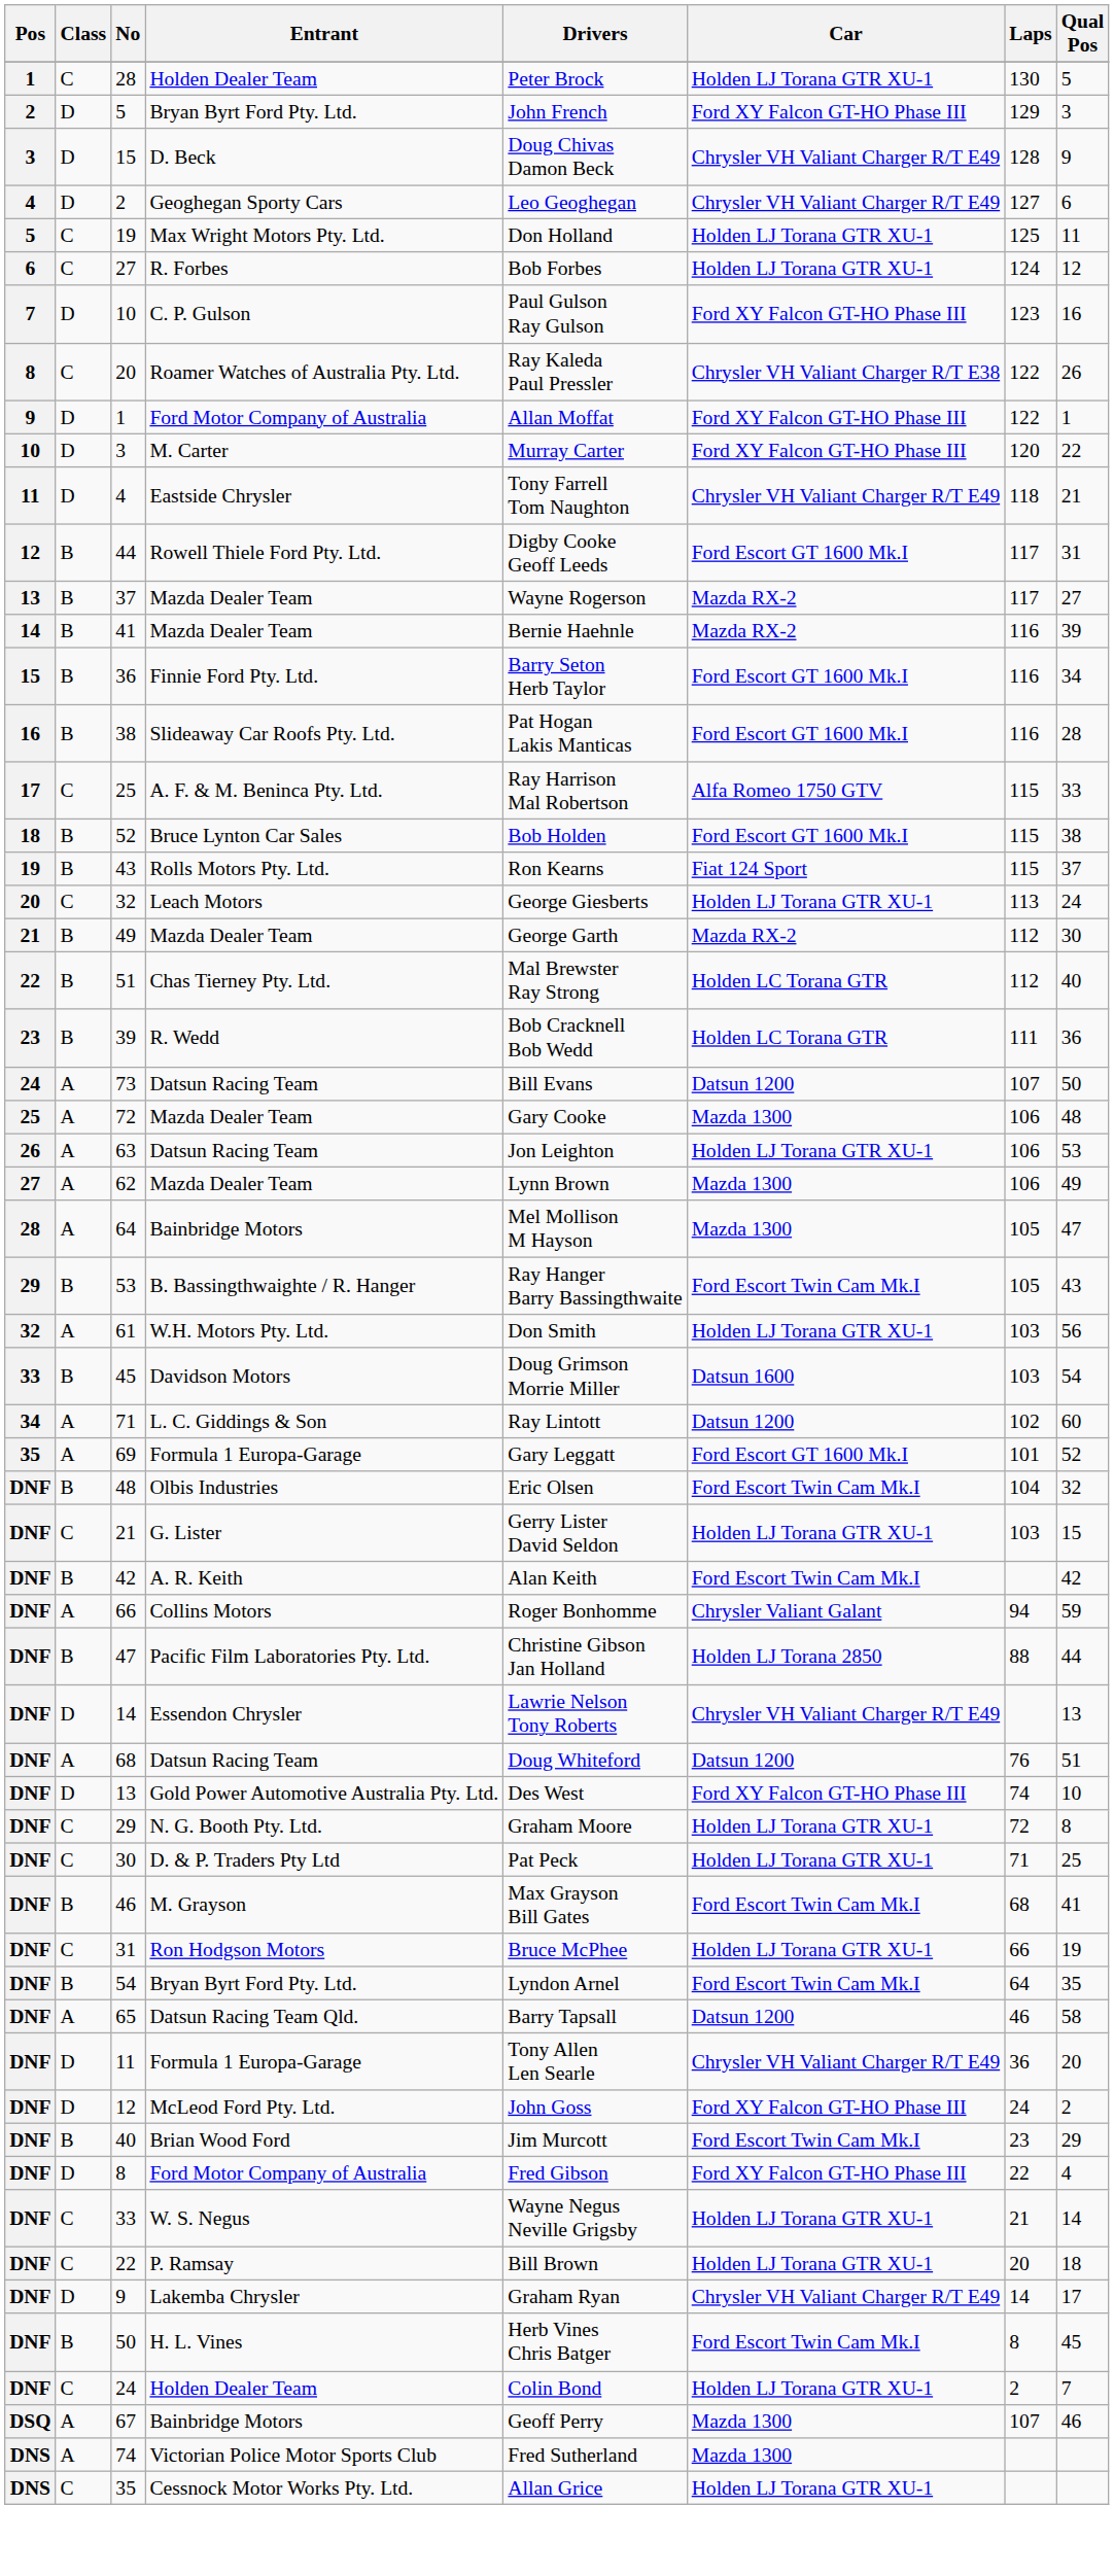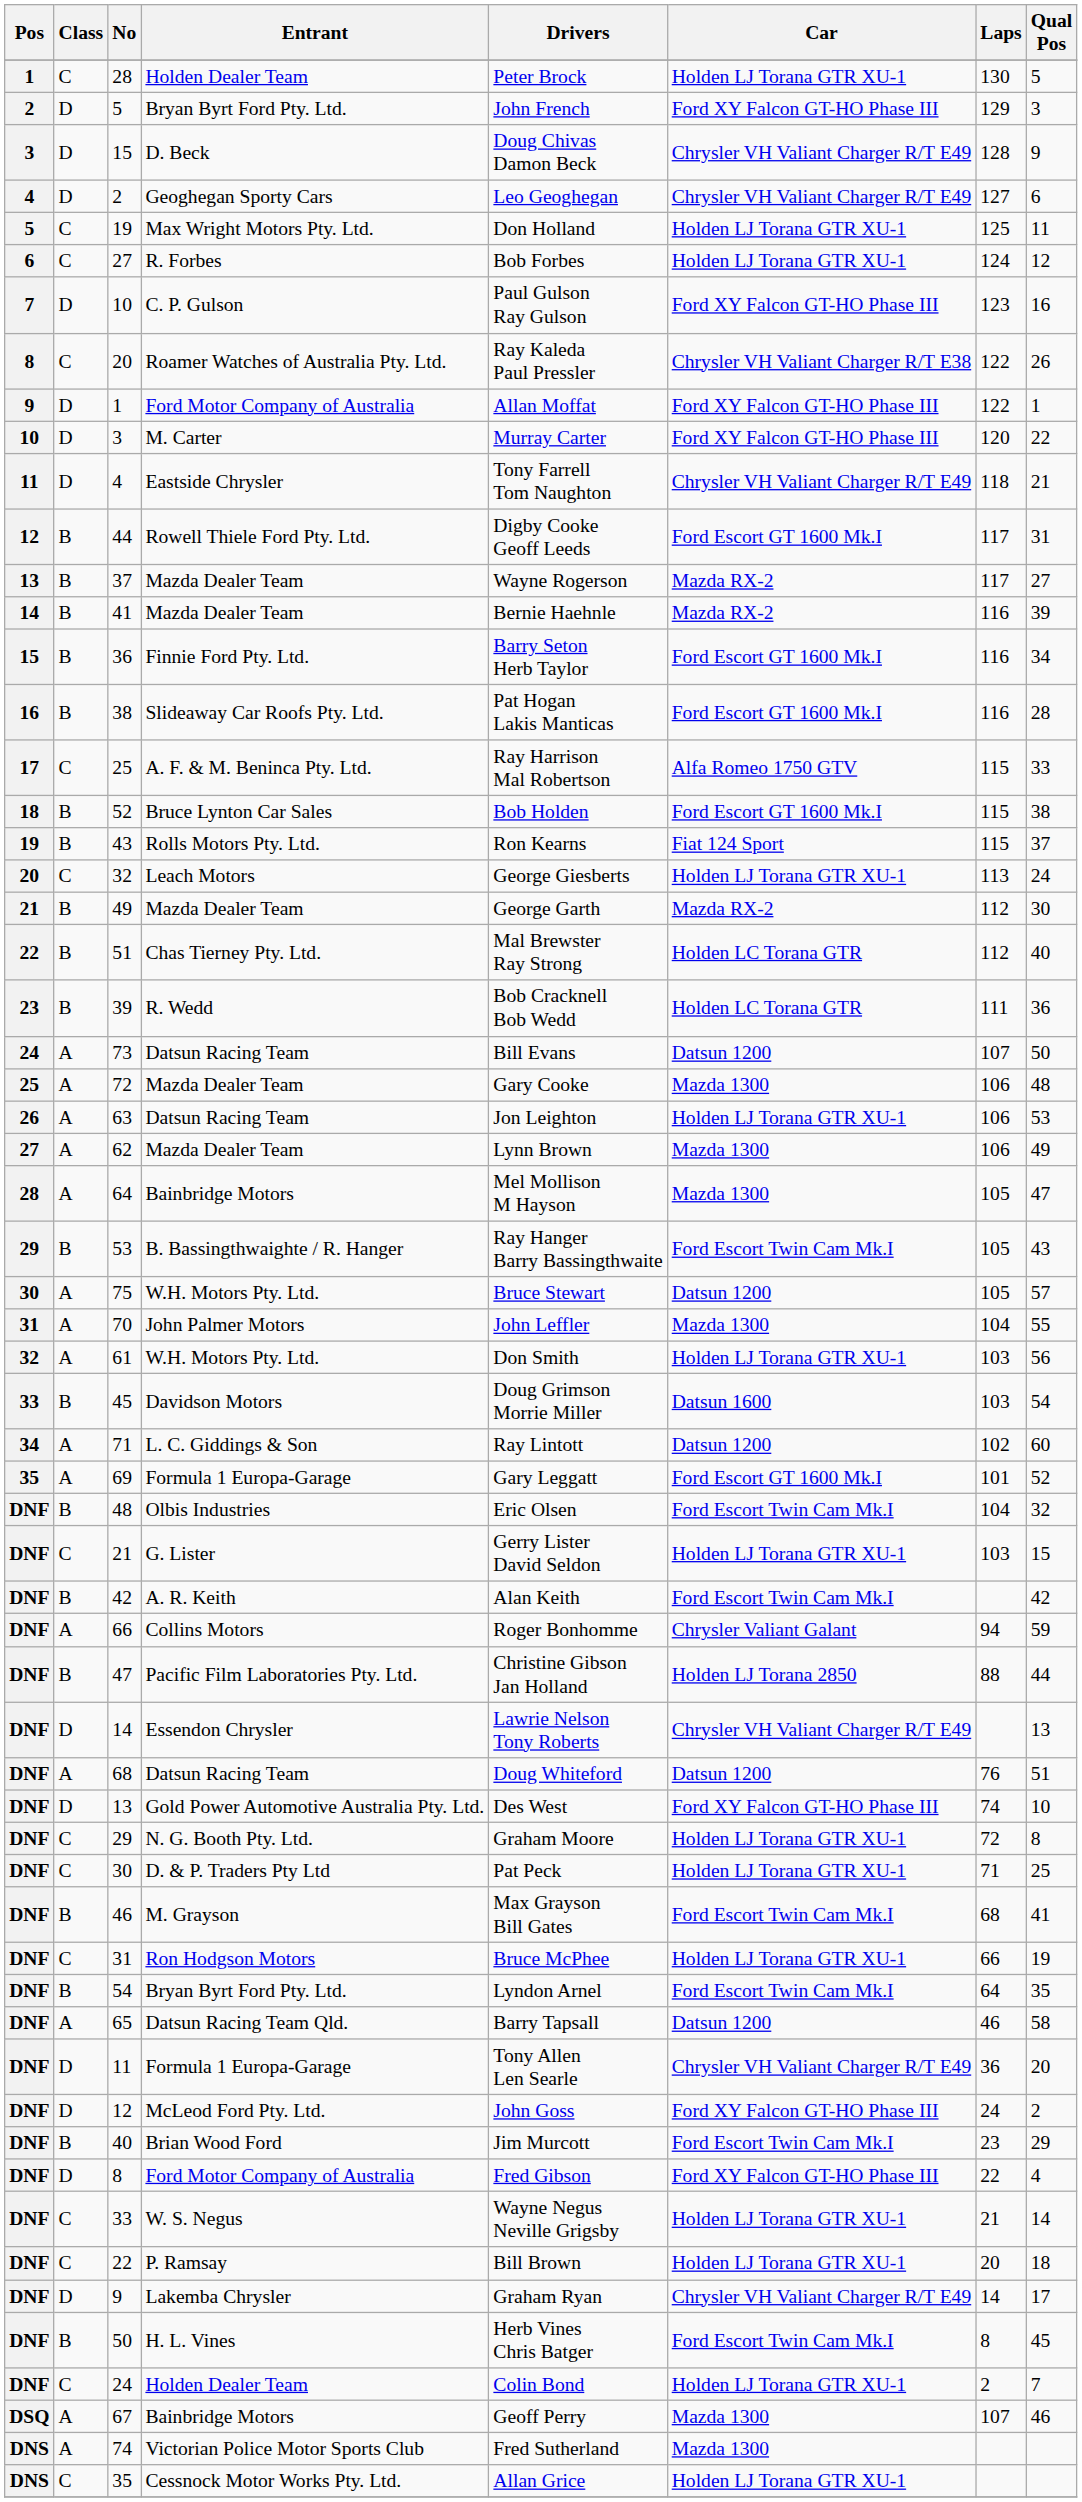 <table class="wikitable sortable" style="font-size: 95%;">
 <tr>
 <th>Pos</th>
 <th>Class</th>
 <th>No</th>
 <th>Entrant</th>
 <th>Drivers</th>
 <th>Car</th>
 <th>Laps</th>
 <th>Qual<br>Pos</th>
 </tr>
 <tr>
 </tr>
 <tr>
 <th>1</th>
 <td>C</td>
 <td>28</td>
 <td><a href='#'>Holden Dealer Team</a></td>
 <td> <a href='#'>Peter Brock</a></td>
 <td><a href='#'>Holden LJ Torana GTR XU-1</a></td>
 <td>130</td>
 <td>5</td>
 </tr>
 <tr>
 <th>2</th>
 <td>D</td>
 <td>5</td>
 <td>Bryan Byrt Ford Pty. Ltd.</td>
 <td> <a href='#'>John French</a></td>
 <td><a href='#'>Ford XY Falcon GT-HO Phase III</a></td>
 <td>129</td>
 <td>3</td>
 </tr>
 <tr>
 <th>3</th>
 <td>D</td>
 <td>15</td>
 <td>D. Beck</td>
 <td> <a href='#'>Doug Chivas</a><br> Damon Beck</td>
 <td><a href='#'>Chrysler VH Valiant Charger R/T E49</a></td>
 <td>128</td>
 <td>9</td>
 </tr>
 <tr>
 <th>4</th>
 <td>D</td>
 <td>2</td>
 <td>Geoghegan Sporty Cars</td>
 <td> <a href='#'>Leo Geoghegan</a></td>
 <td><a href='#'>Chrysler VH Valiant Charger R/T E49</a></td>
 <td>127</td>
 <td>6</td>
 </tr>
 <tr>
 <th>5</th>
 <td>C</td>
 <td>19</td>
 <td>Max Wright Motors Pty. Ltd.</td>
 <td> Don Holland</td>
 <td><a href='#'>Holden LJ Torana GTR XU-1</a></td>
 <td>125</td>
 <td>11</td>
 </tr>
 <tr>
 <th>6</th>
 <td>C</td>
 <td>27</td>
 <td>R. Forbes</td>
 <td> Bob Forbes</td>
 <td><a href='#'>Holden LJ Torana GTR XU-1</a></td>
 <td>124</td>
 <td>12</td>
 </tr>
 <tr>
 <th>7</th>
 <td>D</td>
 <td>10</td>
 <td>C. P. Gulson</td>
 <td> Paul Gulson<br> Ray Gulson</td>
 <td><a href='#'>Ford XY Falcon GT-HO Phase III</a></td>
 <td>123</td>
 <td>16</td>
 </tr>
 <tr>
 <th>8</th>
 <td>C</td>
 <td>20</td>
 <td>Roamer Watches of Australia Pty. Ltd.</td>
 <td> Ray Kaleda<br> Paul Pressler</td>
 <td><a href='#'>Chrysler VH Valiant Charger R/T E38</a></td>
 <td>122</td>
 <td>26</td>
 </tr>
 <tr>
 <th>9</th>
 <td>D</td>
 <td>1</td>
 <td><a href='#'>Ford Motor Company of Australia</a></td>
 <td> <a href='#'>Allan Moffat</a></td>
 <td><a href='#'>Ford XY Falcon GT-HO Phase III</a></td>
 <td>122</td>
 <td>1</td>
 </tr>
 <tr>
 <th>10</th>
 <td>D</td>
 <td>3</td>
 <td>M. Carter</td>
 <td> <a href='#'>Murray Carter</a></td>
 <td><a href='#'>Ford XY Falcon GT-HO Phase III</a></td>
 <td>120</td>
 <td>22</td>
 </tr>
 <tr>
 <th>11</th>
 <td>D</td>
 <td>4</td>
 <td>Eastside Chrysler</td>
 <td> Tony Farrell<br> Tom Naughton</td>
 <td><a href='#'>Chrysler VH Valiant Charger R/T E49</a></td>
 <td>118</td>
 <td>21</td>
 </tr>
 <tr>
 <th>12</th>
 <td>B</td>
 <td>44</td>
 <td>Rowell Thiele Ford Pty. Ltd.</td>
 <td> Digby Cooke<br> Geoff Leeds</td>
 <td><a href='#'>Ford Escort GT 1600 Mk.I</a></td>
 <td>117</td>
 <td>31</td>
 </tr>
 <tr>
 <th>13</th>
 <td>B</td>
 <td>37</td>
 <td>Mazda Dealer Team</td>
 <td> Wayne Rogerson</td>
 <td><a href='#'>Mazda RX-2</a></td>
 <td>117</td>
 <td>27</td>
 </tr>
 <tr>
 <th>14</th>
 <td>B</td>
 <td>41</td>
 <td>Mazda Dealer Team</td>
 <td> Bernie Haehnle</td>
 <td><a href='#'>Mazda RX-2</a></td>
 <td>116</td>
 <td>39</td>
 </tr>
 <tr>
 <th>15</th>
 <td>B</td>
 <td>36</td>
 <td>Finnie Ford Pty. Ltd.</td>
 <td> <a href='#'>Barry Seton</a><br> Herb Taylor</td>
 <td><a href='#'>Ford Escort GT 1600 Mk.I</a></td>
 <td>116</td>
 <td>34</td>
 </tr>
 <tr>
 <th>16</th>
 <td>B</td>
 <td>38</td>
 <td>Slideaway Car Roofs Pty. Ltd.</td>
 <td> Pat Hogan<br> Lakis Manticas</td>
 <td><a href='#'>Ford Escort GT 1600 Mk.I</a></td>
 <td>116</td>
 <td>28</td>
 </tr>
 <tr>
 <th>17</th>
 <td>C</td>
 <td>25</td>
 <td>A. F. & M. Beninca Pty. Ltd.</td>
 <td> Ray Harrison<br> Mal Robertson</td>
 <td><a href='#'>Alfa Romeo 1750 GTV</a></td>
 <td>115</td>
 <td>33</td>
 </tr>
 <tr>
 <th>18</th>
 <td>B</td>
 <td>52</td>
 <td>Bruce Lynton Car Sales</td>
 <td> <a href='#'>Bob Holden</a></td>
 <td><a href='#'>Ford Escort GT 1600 Mk.I</a></td>
 <td>115</td>
 <td>38</td>
 </tr>
 <tr>
 <th>19</th>
 <td>B</td>
 <td>43</td>
 <td>Rolls Motors Pty. Ltd.</td>
 <td> Ron Kearns</td>
 <td><a href='#'>Fiat 124 Sport</a></td>
 <td>115</td>
 <td>37</td>
 </tr>
 <tr>
 <th>20</th>
 <td>C</td>
 <td>32</td>
 <td>Leach Motors</td>
 <td> George Giesberts</td>
 <td><a href='#'>Holden LJ Torana GTR XU-1</a></td>
 <td>113</td>
 <td>24</td>
 </tr>
 <tr>
 <th>21</th>
 <td>B</td>
 <td>49</td>
 <td>Mazda Dealer Team</td>
 <td> George Garth</td>
 <td><a href='#'>Mazda RX-2</a></td>
 <td>112</td>
 <td>30</td>
 </tr>
 <tr>
 <th>22</th>
 <td>B</td>
 <td>51</td>
 <td>Chas Tierney Pty. Ltd.</td>
 <td> Mal Brewster<br> Ray Strong</td>
 <td><a href='#'>Holden LC Torana GTR</a></td>
 <td>112</td>
 <td>40</td>
 </tr>
 <tr>
 <th>23</th>
 <td>B</td>
 <td>39</td>
 <td>R. Wedd</td>
 <td> Bob Cracknell<br> Bob Wedd</td>
 <td><a href='#'>Holden LC Torana GTR</a></td>
 <td>111</td>
 <td>36</td>
 </tr>
 <tr>
 <th>24</th>
 <td>A</td>
 <td>73</td>
 <td>Datsun Racing Team</td>
 <td> Bill Evans</td>
 <td><a href='#'>Datsun 1200</a></td>
 <td>107</td>
 <td>50</td>
 </tr>
 <tr>
 <th>25</th>
 <td>A</td>
 <td>72</td>
 <td>Mazda Dealer Team</td>
 <td> Gary Cooke</td>
 <td><a href='#'>Mazda 1300</a></td>
 <td>106</td>
 <td>48</td>
 </tr>
 <tr>
 <th>26</th>
 <td>A</td>
 <td>63</td>
 <td>Datsun Racing Team</td>
 <td> Jon Leighton</td>
 <td><a href='#'>Holden LJ Torana GTR XU-1</a></td>
 <td>106</td>
 <td>53</td>
 </tr>
 <tr>
 <th>27</th>
 <td>A</td>
 <td>62</td>
 <td>Mazda Dealer Team</td>
 <td> Lynn Brown</td>
 <td><a href='#'>Mazda 1300</a></td>
 <td>106</td>
 <td>49</td>
 </tr>
 <tr>
 <th>28</th>
 <td>A</td>
 <td>64</td>
 <td>Bainbridge Motors</td>
 <td> Mel Mollison<br> M Hayson</td>
 <td><a href='#'>Mazda 1300</a></td>
 <td>105</td>
 <td>47</td>
 </tr>
 <tr>
 <th>29</th>
 <td>B</td>
 <td>53</td>
 <td>B. Bassingthwaighte / R. Hanger</td>
 <td> Ray Hanger<br> Barry Bassingthwaite</td>
 <td><a href='#'>Ford Escort Twin Cam Mk.I</a></td>
 <td>105</td>
 <td>43</td>
 </tr>
 <tr>
+<th>30</th>
+<td>A</td>
+<td>75</td>
+<td>W.H. Motors Pty. Ltd.</td>
+<td> <a href='#'>Bruce Stewart</a></td>
+<td><a href='#'>Datsun 1200</a></td>
+<td>105</td>
+<td>57</td>
+</tr>
+<tr>
+<th>31</th>
+<td>A</td>
+<td>70</td>
+<td>John Palmer Motors</td>
+<td> <a href='#'>John Leffler</a></td>
+<td><a href='#'>Mazda 1300</a></td>
+<td>104</td>
+<td>55</td>
+</tr>
+<tr>
 <th>32</th>
 <td>A</td>
 <td>61</td>
 <td>W.H. Motors Pty. Ltd.</td>
 <td> Don Smith</td>
 <td><a href='#'>Holden LJ Torana GTR XU-1</a></td>
 <td>103</td>
 <td>56</td>
 </tr>
 <tr>
 <th>33</th>
 <td>B</td>
 <td>45</td>
 <td>Davidson Motors</td>
 <td> Doug Grimson<br> Morrie Miller</td>
 <td><a href='#'>Datsun 1600</a></td>
 <td>103</td>
 <td>54</td>
 </tr>
 <tr>
 <th>34</th>
 <td>A</td>
 <td>71</td>
 <td>L. C. Giddings & Son</td>
 <td> Ray Lintott</td>
 <td><a href='#'>Datsun 1200</a></td>
 <td>102</td>
 <td>60</td>
 </tr>
 <tr>
 <th>35</th>
 <td>A</td>
 <td>69</td>
 <td>Formula 1 Europa-Garage</td>
 <td> Gary Leggatt</td>
 <td><a href='#'>Ford Escort GT 1600 Mk.I</a></td>
 <td>101</td>
 <td>52</td>
 </tr>
 <tr>
 <th>DNF</th>
 <td>B</td>
 <td>48</td>
 <td>Olbis Industries</td>
 <td> Eric Olsen</td>
 <td><a href='#'>Ford Escort Twin Cam Mk.I</a></td>
 <td>104</td>
 <td>32</td>
 </tr>
 <tr>
 <th>DNF</th>
 <td>C</td>
 <td>21</td>
 <td>G. Lister</td>
 <td> Gerry Lister<br> David Seldon</td>
 <td><a href='#'>Holden LJ Torana GTR XU-1</a></td>
 <td>103</td>
 <td>15</td>
 </tr>
 <tr>
 <th>DNF</th>
 <td>B</td>
 <td>42</td>
 <td>A. R. Keith</td>
 <td> Alan Keith</td>
 <td><a href='#'>Ford Escort Twin Cam Mk.I</a></td>
 <td></td>
 <td>42</td>
 </tr>
 <tr>
 <th>DNF</th>
 <td>A</td>
 <td>66</td>
 <td>Collins Motors</td>
 <td> Roger Bonhomme</td>
 <td><a href='#'>Chrysler Valiant Galant</a></td>
 <td>94</td>
 <td>59</td>
 </tr>
 <tr>
 <th>DNF</th>
 <td>B</td>
 <td>47</td>
 <td>Pacific Film Laboratories Pty. Ltd.</td>
 <td> Christine Gibson<br> Jan Holland</td>
 <td><a href='#'>Holden LJ Torana 2850</a></td>
 <td>88</td>
 <td>44</td>
 </tr>
 <tr>
 <th>DNF</th>
 <td>D</td>
 <td>14</td>
 <td>Essendon Chrysler</td>
 <td> <a href='#'>Lawrie Nelson</a><br> <a href='#'>Tony Roberts</a></td>
 <td><a href='#'>Chrysler VH Valiant Charger R/T E49</a></td>
 <td></td>
 <td>13</td>
 </tr>
 <tr>
 <th>DNF</th>
 <td>A</td>
 <td>68</td>
 <td>Datsun Racing Team</td>
 <td> <a href='#'>Doug Whiteford</a></td>
 <td><a href='#'>Datsun 1200</a></td>
 <td>76</td>
 <td>51</td>
 </tr>
 <tr>
 <th>DNF</th>
 <td>D</td>
 <td>13</td>
 <td>Gold Power Automotive Australia Pty. Ltd.</td>
 <td> Des West</td>
 <td><a href='#'>Ford XY Falcon GT-HO Phase III</a></td>
 <td>74</td>
 <td>10</td>
 </tr>
 <tr>
 <th>DNF</th>
 <td>C</td>
 <td>29</td>
 <td>N. G. Booth Pty. Ltd.</td>
 <td> Graham Moore</td>
 <td><a href='#'>Holden LJ Torana GTR XU-1</a></td>
 <td>72</td>
 <td>8</td>
 </tr>
 <tr>
 <th>DNF</th>
 <td>C</td>
 <td>30</td>
 <td>D. & P. Traders Pty Ltd</td>
 <td> Pat Peck</td>
 <td><a href='#'>Holden LJ Torana GTR XU-1</a></td>
 <td>71</td>
 <td>25</td>
 </tr>
 <tr>
 <th>DNF</th>
 <td>B</td>
 <td>46</td>
 <td>M. Grayson</td>
 <td> Max Grayson<br> Bill Gates</td>
 <td><a href='#'>Ford Escort Twin Cam Mk.I</a></td>
 <td>68</td>
 <td>41</td>
 </tr>
 <tr>
 <th>DNF</th>
 <td>C</td>
 <td>31</td>
 <td><a href='#'>Ron Hodgson Motors</a></td>
 <td> <a href='#'>Bruce McPhee</a></td>
 <td><a href='#'>Holden LJ Torana GTR XU-1</a></td>
 <td>66</td>
 <td>19</td>
 </tr>
 <tr>
 <th>DNF</th>
 <td>B</td>
 <td>54</td>
 <td>Bryan Byrt Ford Pty. Ltd.</td>
 <td> Lyndon Arnel</td>
 <td><a href='#'>Ford Escort Twin Cam Mk.I</a></td>
 <td>64</td>
 <td>35</td>
 </tr>
 <tr>
 <th>DNF</th>
 <td>A</td>
 <td>65</td>
 <td>Datsun Racing Team Qld.</td>
 <td> Barry Tapsall</td>
 <td><a href='#'>Datsun 1200</a></td>
 <td>46</td>
 <td>58</td>
 </tr>
 <tr>
 <th>DNF</th>
 <td>D</td>
 <td>11</td>
 <td>Formula 1 Europa-Garage</td>
 <td> Tony Allen<br> Len Searle</td>
 <td><a href='#'>Chrysler VH Valiant Charger R/T E49</a></td>
 <td>36</td>
 <td>20</td>
 </tr>
 <tr>
 <th>DNF</th>
 <td>D</td>
 <td>12</td>
 <td>McLeod Ford Pty. Ltd.</td>
 <td> <a href='#'>John Goss</a></td>
 <td><a href='#'>Ford XY Falcon GT-HO Phase III</a></td>
 <td>24</td>
 <td>2</td>
 </tr>
 <tr>
 <th>DNF</th>
 <td>B</td>
 <td>40</td>
 <td>Brian Wood Ford</td>
 <td> Jim Murcott</td>
 <td><a href='#'>Ford Escort Twin Cam Mk.I</a></td>
 <td>23</td>
 <td>29</td>
 </tr>
 <tr>
 <th>DNF</th>
 <td>D</td>
 <td>8</td>
 <td><a href='#'>Ford Motor Company of Australia</a></td>
 <td> <a href='#'>Fred Gibson</a></td>
 <td><a href='#'>Ford XY Falcon GT-HO Phase III</a></td>
 <td>22</td>
 <td>4</td>
 </tr>
 <tr>
 <th>DNF</th>
 <td>C</td>
 <td>33</td>
 <td>W. S. Negus</td>
 <td> Wayne Negus<br> Neville Grigsby</td>
 <td><a href='#'>Holden LJ Torana GTR XU-1</a></td>
 <td>21</td>
 <td>14</td>
 </tr>
 <tr>
 <th>DNF</th>
 <td>C</td>
 <td>22</td>
 <td>P. Ramsay</td>
 <td> Bill Brown</td>
 <td><a href='#'>Holden LJ Torana GTR XU-1</a></td>
 <td>20</td>
 <td>18</td>
 </tr>
 <tr>
 <th>DNF</th>
 <td>D</td>
 <td>9</td>
 <td>Lakemba Chrysler</td>
 <td> Graham Ryan</td>
 <td><a href='#'>Chrysler VH Valiant Charger R/T E49</a></td>
 <td>14</td>
 <td>17</td>
 </tr>
 <tr>
 <th>DNF</th>
 <td>B</td>
 <td>50</td>
 <td>H. L. Vines</td>
 <td> Herb Vines<br> Chris Batger</td>
 <td><a href='#'>Ford Escort Twin Cam Mk.I</a></td>
 <td>8</td>
 <td>45</td>
 </tr>
 <tr>
 <th>DNF</th>
 <td>C</td>
 <td>24</td>
 <td><a href='#'>Holden Dealer Team</a></td>
 <td> <a href='#'>Colin Bond</a></td>
 <td><a href='#'>Holden LJ Torana GTR XU-1</a></td>
 <td>2</td>
 <td>7</td>
 </tr>
 <tr>
 <th>DSQ</th>
 <td>A</td>
 <td>67</td>
 <td>Bainbridge Motors</td>
 <td> Geoff Perry</td>
 <td><a href='#'>Mazda 1300</a></td>
 <td>107</td>
 <td>46</td>
 </tr>
 <tr>
 <th>DNS</th>
 <td>A</td>
 <td>74</td>
 <td>Victorian Police Motor Sports Club</td>
 <td> Fred Sutherland</td>
 <td><a href='#'>Mazda 1300</a></td>
 <td></td>
 <td></td>
 </tr>
 <tr>
 <th>DNS</th>
 <td>C</td>
 <td>35</td>
 <td>Cessnock Motor Works Pty. Ltd.</td>
 <td> <a href='#'>Allan Grice</a></td>
 <td><a href='#'>Holden LJ Torana GTR XU-1</a></td>
 <td></td>
 <td></td>
 </tr>
 <tr>
 </tr>
 </table>
